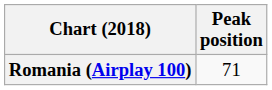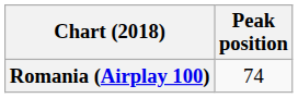 <table class="wikitable plainrowheaders">
 <tr>
 <th>Chart (2018)</th>
 <th>Peak<br>position</th>
 </tr>
 <tr>
 <th scope="row">Romania (<a href='#'>Airplay 100</a>)</th>
-<td style="text-align:center;">71</td>
+<td style="text-align:center;">74</td>
 </tr>
 </table>
